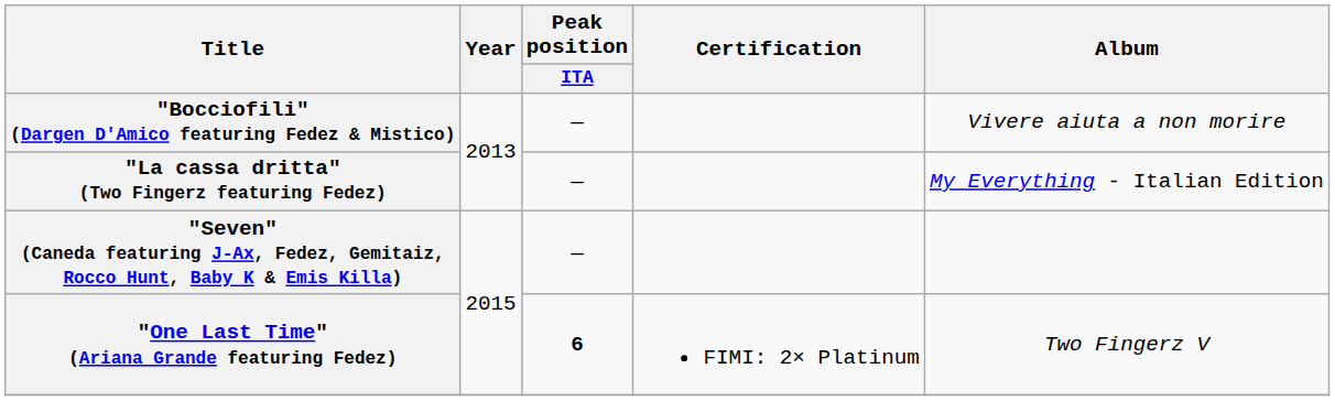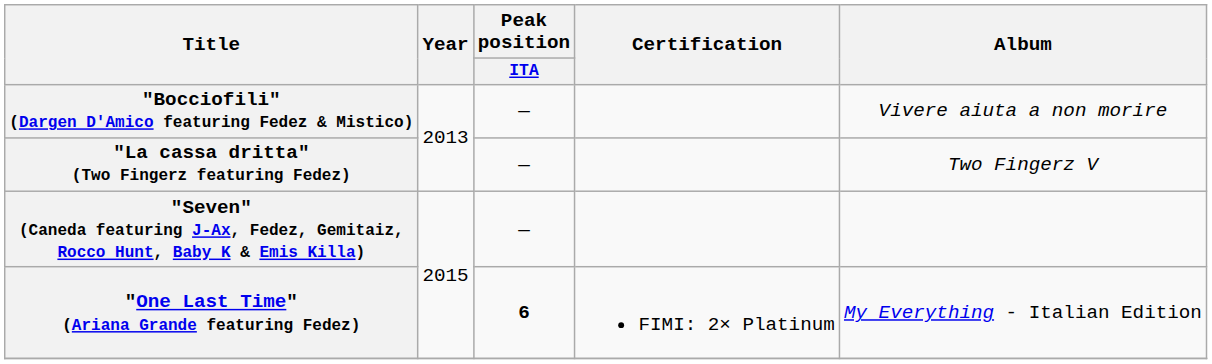 <table class="wikitable plainrowheaders" style="text-align:center">
 <tr>
 <th rowspan="2">Title</th>
 <th rowspan="2">Year</th>
 <th colspan="1">Peak<br>position</th>
 <th rowspan="2">Certification</th>
 <th rowspan="2">Album</th>
 </tr>
 <tr>
 <th scope="col" style="width:35px;font-size:85%;"><a href='#'>ITA</a><br></th>
 </tr>
 <tr>
 <th scope="row">"Bocciofili"<br><small>(<a href='#'>Dargen D'Amico</a> featuring Fedez & Mistico)</small></th>
 <td rowspan="2">2013</td>
 <td>—</td>
 <td></td>
 <td><em>Vivere aiuta a non morire</em></td>
 </tr>
 <tr>
 <th scope="row">"La cassa dritta"<br><small>(Two Fingerz featuring Fedez)</small></th>
 <td>—</td>
 <td></td>
-<td><em><a href='#'>My Everything</a></em> - Italian Edition</td>
+<td><em>Two Fingerz V</em></td>
 </tr>
 <tr>
 <th scope="row">"Seven"<br><small>(Caneda featuring <a href='#'>J-Ax</a>, Fedez, Gemitaiz, <br><a href='#'>Rocco Hunt</a>, <a href='#'>Baby K</a> & <a href='#'>Emis Killa</a>)</small></th>
 <td rowspan="2">2015</td>
 <td>—</td>
 <td></td>
 <td></td>
 </tr>
 <tr>
 <th scope="row">"<a href='#'>One Last Time</a>"<br><small>(<a href='#'>Ariana Grande</a> featuring Fedez)</small></th>
 <td><strong>6</strong></td>
 <td><br><ul><li>FIMI: 2× Platinum</li></ul></td>
-<td><em>Two Fingerz V</em></td>
+<td><em><a href='#'>My Everything</a></em> - Italian Edition</td>
 </tr>
 <tr>
 </tr>
 </table>
